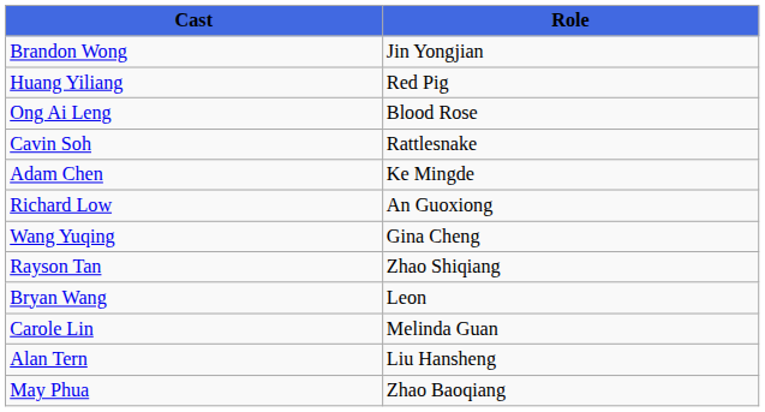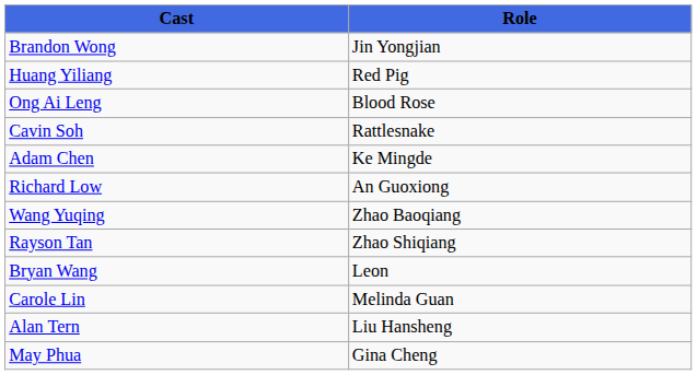 <table class="wikitable">
 <tr>
 <th style="background:RoyalBlue; width:17%">Cast</th>
 <th style="background:RoyalBlue; width:17%">Role</th>
 </tr>
 <tr>
 <td><a href='#'>Brandon Wong</a></td>
 <td>Jin Yongjian</td>
 </tr>
 <tr>
 <td><a href='#'>Huang Yiliang</a></td>
 <td>Red Pig</td>
 </tr>
 <tr>
 <td><a href='#'>Ong Ai Leng</a></td>
 <td>Blood Rose</td>
 </tr>
 <tr>
 <td><a href='#'>Cavin Soh</a></td>
 <td>Rattlesnake</td>
 </tr>
 <tr>
 <td><a href='#'>Adam Chen</a></td>
 <td>Ke Mingde</td>
 </tr>
 <tr>
 <td><a href='#'>Richard Low</a></td>
 <td>An Guoxiong</td>
 </tr>
 <tr>
 <td><a href='#'>Wang Yuqing</a></td>
-<td>Gina Cheng</td>
+<td>Zhao Baoqiang</td>
 </tr>
 <tr>
 <td><a href='#'>Rayson Tan</a></td>
 <td>Zhao Shiqiang</td>
 </tr>
 <tr>
 <td><a href='#'>Bryan Wang</a></td>
 <td>Leon</td>
 </tr>
 <tr>
 <td><a href='#'>Carole Lin</a></td>
 <td>Melinda Guan</td>
 </tr>
 <tr>
 <td><a href='#'>Alan Tern</a></td>
 <td>Liu Hansheng</td>
 </tr>
 <tr>
 <td><a href='#'>May Phua</a></td>
-<td>Zhao Baoqiang</td>
+<td>Gina Cheng</td>
 </tr>
 </table>
